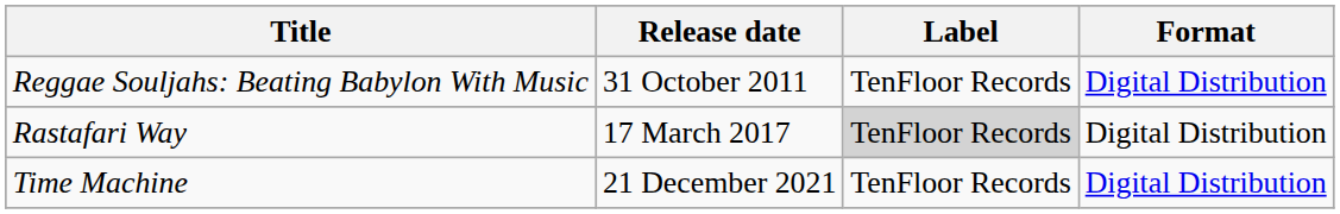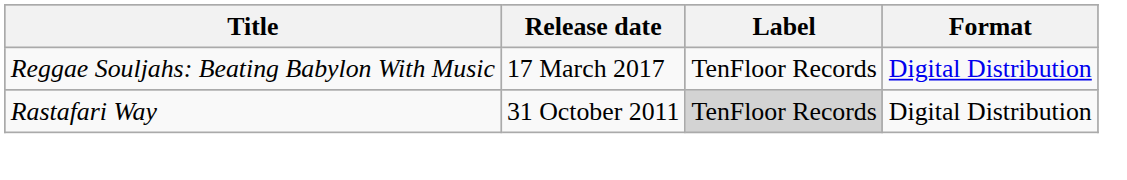 <table class="wikitable" style="font-size:95%">
 <tr>
 <th>Title</th>
 <th>Release date</th>
 <th>Label</th>
 <th>Format</th>
 </tr>
 <tr>
 <td align=left><em>Reggae Souljahs: Beating Babylon With Music</em></td>
-<td align=left>31 October 2011</td>
+<td align=left>17 March 2017</td>
 <td align=left>TenFloor Records</td>
 <td align=left><a href='#'>Digital Distribution</a></td>
 </tr>
 <tr>
 <td align=left><em>Rastafari Way</em></td>
-<td align=left>17 March 2017</td>
+<td align=left>31 October 2011</td>
 <td align=left style="background: lightgrey;">TenFloor Records</td>
 <td align=left>Digital Distribution</td>
 </tr>
-<tr>
-<td align=left><em>Time Machine</em></td>
-<td align=left>21 December 2021</td>
-<td align=left>TenFloor Records</td>
-<td align=left><a href='#'>Digital Distribution</a></td>
-</tr>
 </table>
